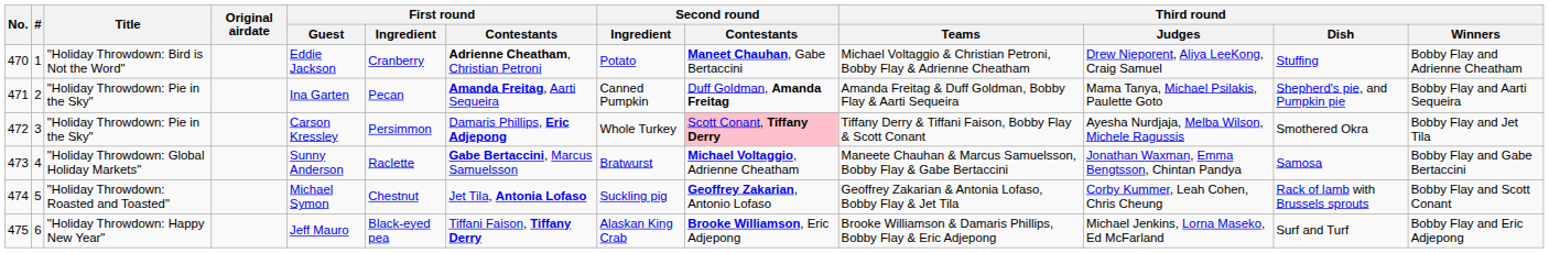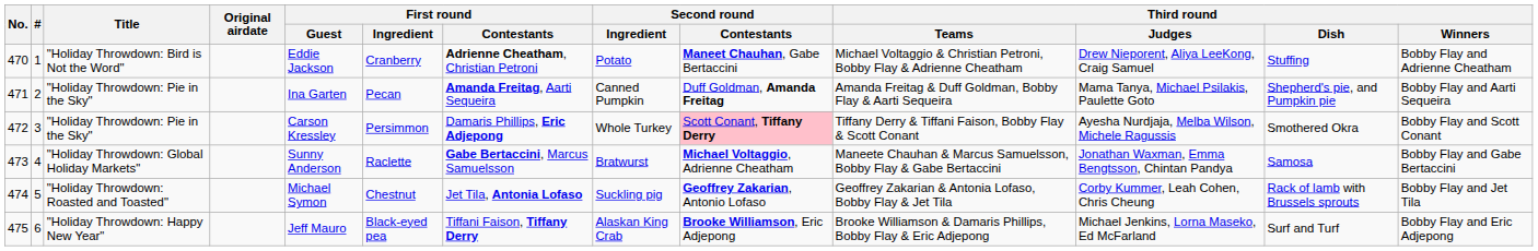 <table class="wikitable">
 <tr>
 <th rowspan="2">No.</th>
 <th rowspan="2">#</th>
 <th rowspan="2">Title</th>
 <th rowspan="2">Original airdate</th>
 <th colspan="3">First round</th>
 <th colspan="2">Second round</th>
 <th colspan="4">Third round</th>
 </tr>
 <tr>
 <th>Guest</th>
 <th>Ingredient</th>
 <th>Contestants</th>
 <th>Ingredient</th>
 <th>Contestants</th>
 <th>Teams</th>
 <th>Judges</th>
 <th>Dish</th>
 <th>Winners</th>
 </tr>
 <tr>
 <td>470</td>
 <td>1</td>
 <td>"Holiday Throwdown: Bird is Not the Word"</td>
 <td></td>
 <td><a href='#'>Eddie Jackson</a></td>
 <td><a href='#'>Cranberry</a></td>
 <td><strong>Adrienne Cheatham</strong>, <a href='#'>Christian Petroni</a></td>
 <td><a href='#'>Potato</a></td>
 <td><strong><a href='#'>Maneet Chauhan</a></strong>, Gabe Bertaccini</td>
 <td>Michael Voltaggio & Christian Petroni, Bobby Flay & Adrienne Cheatham</td>
 <td><a href='#'>Drew Nieporent</a>, <a href='#'>Aliya LeeKong</a>, Craig Samuel</td>
 <td><a href='#'>Stuffing</a></td>
 <td>Bobby Flay and Adrienne Cheatham</td>
 </tr>
 <tr>
 <td>471</td>
 <td>2</td>
 <td>"Holiday Throwdown: Pie in the Sky"</td>
 <td></td>
 <td><a href='#'>Ina Garten</a></td>
 <td><a href='#'>Pecan</a></td>
 <td><strong><a href='#'>Amanda Freitag</a></strong>, <a href='#'>Aarti Sequeira</a></td>
 <td>Canned Pumpkin</td>
 <td><a href='#'>Duff Goldman</a>, <strong>Amanda Freitag</strong></td>
 <td>Amanda Freitag & Duff Goldman, Bobby Flay & Aarti Sequeira</td>
 <td>Mama Tanya, <a href='#'>Michael Psilakis</a>, Paulette Goto</td>
 <td><a href='#'>Shepherd's pie</a>, and <a href='#'>Pumpkin pie</a></td>
 <td>Bobby Flay and Aarti Sequeira</td>
 </tr>
 <tr>
 <td>472</td>
 <td>3</td>
 <td>"Holiday Throwdown: Pie in the Sky"</td>
 <td></td>
 <td><a href='#'>Carson Kressley</a></td>
 <td><a href='#'>Persimmon</a></td>
 <td><a href='#'>Damaris Phillips</a>, <strong><a href='#'>Eric Adjepong</a></strong></td>
 <td>Whole Turkey</td>
 <td style="background: pink;"><a href='#'>Scott Conant</a>, <strong>Tiffany Derry</strong></td>
 <td>Tiffany Derry & Tiffani Faison, Bobby Flay & Scott Conant</td>
 <td>Ayesha Nurdjaja, <a href='#'>Melba Wilson</a>, <a href='#'>Michele Ragussis</a></td>
 <td>Smothered Okra</td>
-<td>Bobby Flay and Jet Tila</td>
+<td>Bobby Flay and Scott Conant</td>
 </tr>
 <tr>
 <td>473</td>
 <td>4</td>
 <td>"Holiday Throwdown: Global Holiday Markets"</td>
 <td></td>
 <td><a href='#'>Sunny Anderson</a></td>
 <td><a href='#'>Raclette</a></td>
 <td><strong><a href='#'>Gabe Bertaccini</a></strong>, <a href='#'>Marcus Samuelsson</a></td>
 <td><a href='#'>Bratwurst</a></td>
 <td><strong><a href='#'>Michael Voltaggio</a></strong>, Adrienne Cheatham</td>
 <td>Maneete Chauhan & Marcus Samuelsson, Bobby Flay & Gabe Bertaccini</td>
 <td><a href='#'>Jonathan Waxman</a>, <a href='#'>Emma Bengtsson</a>, Chintan Pandya</td>
 <td><a href='#'>Samosa</a></td>
 <td>Bobby Flay and Gabe Bertaccini</td>
 </tr>
 <tr>
 <td>474</td>
 <td>5</td>
 <td>"Holiday Throwdown: Roasted and Toasted"</td>
 <td></td>
 <td><a href='#'>Michael Symon</a></td>
 <td><a href='#'>Chestnut</a></td>
 <td><a href='#'>Jet Tila</a>, <strong><a href='#'>Antonia Lofaso</a></strong></td>
 <td><a href='#'>Suckling pig</a></td>
 <td><strong><a href='#'>Geoffrey Zakarian</a></strong>, Antonio Lofaso</td>
 <td>Geoffrey Zakarian & Antonia Lofaso, Bobby Flay & Jet Tila</td>
 <td><a href='#'>Corby Kummer</a>, Leah Cohen, Chris Cheung</td>
 <td><a href='#'>Rack of lamb</a> with <a href='#'>Brussels sprouts</a></td>
-<td>Bobby Flay and Scott Conant</td>
+<td>Bobby Flay and Jet Tila</td>
 </tr>
 <tr>
 <td>475</td>
 <td>6</td>
 <td>"Holiday Throwdown: Happy New Year"</td>
 <td></td>
 <td><a href='#'>Jeff Mauro</a></td>
 <td><a href='#'>Black-eyed pea</a></td>
 <td><a href='#'>Tiffani Faison</a>, <strong><a href='#'>Tiffany Derry</a></strong></td>
 <td><a href='#'>Alaskan King Crab</a></td>
 <td><strong><a href='#'>Brooke Williamson</a></strong>, Eric Adjepong</td>
 <td>Brooke Williamson & Damaris Phillips, Bobby Flay & Eric Adjepong</td>
 <td>Michael Jenkins, <a href='#'>Lorna Maseko</a>, Ed McFarland</td>
 <td>Surf and Turf</td>
 <td>Bobby Flay and Eric Adjepong</td>
 </tr>
 </table>
